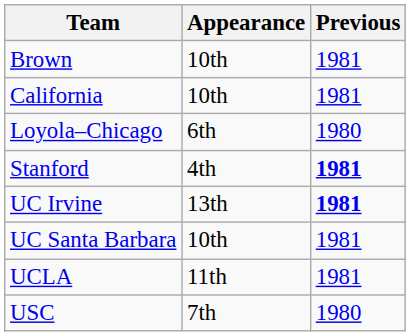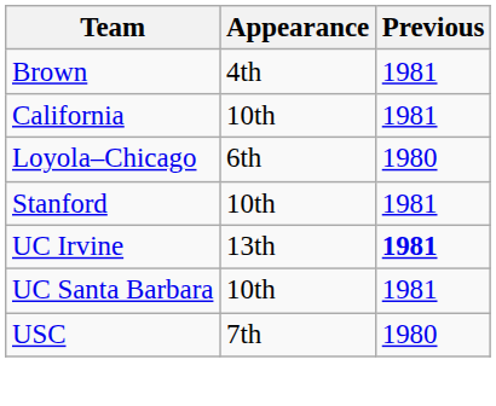 <table class="wikitable sortable">
 <tr>
 <th>Team</th>
 <th>Appearance</th>
 <th>Previous</th>
 </tr>
 <tr>
 <td><a href='#'>Brown</a></td>
-<td>10th</td>
+<td>4th</td>
 <td><a href='#'>1981</a></td>
 </tr>
 <tr>
 <td><a href='#'>California</a></td>
 <td>10th</td>
 <td><a href='#'>1981</a></td>
 </tr>
 <tr>
 <td><a href='#'>Loyola–Chicago</a></td>
 <td>6th</td>
 <td><a href='#'>1980</a></td>
 </tr>
 <tr>
 <td><a href='#'>Stanford</a></td>
-<td>4th</td>
-<td><strong><a href='#'>1981</a></strong></td>
+<td>10th</td>
+<td><a href='#'>1981</a></td>
 </tr>
 <tr>
 <td><a href='#'>UC Irvine</a></td>
 <td>13th</td>
 <td><strong><a href='#'>1981</a></strong></td>
 </tr>
 <tr>
 <td><a href='#'>UC Santa Barbara</a></td>
 <td>10th</td>
 <td><a href='#'>1981</a></td>
 </tr>
 <tr>
-<td><a href='#'>UCLA</a></td>
-<td>11th</td>
-<td><a href='#'>1981</a></td>
-</tr>
-<tr>
 <td><a href='#'>USC</a></td>
 <td>7th</td>
 <td><a href='#'>1980</a></td>
 </tr>
 </table>
